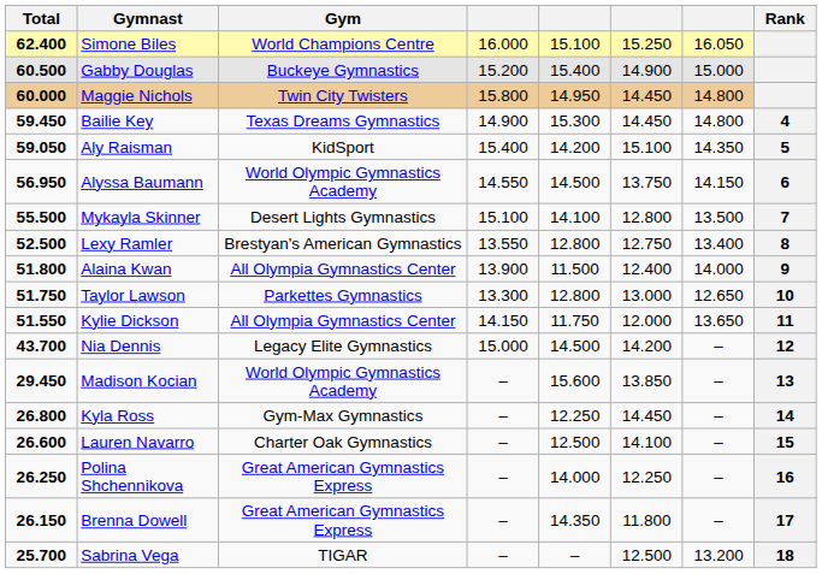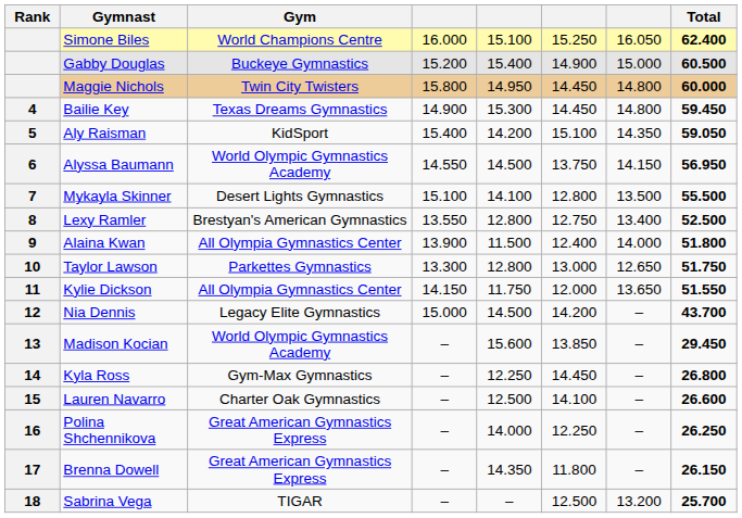 <table class="wikitable sortable" style="text-align:center; font-size:95%">
 <tr>
-<th scope="col" style="width:60px;">Total</th>
+<th scope="col" style="width:50px;">Rank</th>
 <th scope="col" style="width:125px;">Gymnast</th>
 <th scope="col" style="width:225px;">Gym</th>
 <th scope="col" style="width:60px;"></th>
 <th scope="col" style="width:60px;"></th>
 <th scope="col" style="width:60px;"></th>
 <th scope="col" style="width:60px;"></th>
-<th scope="col" style="width:50px;">Rank</th>
+<th scope="col" style="width:60px;">Total</th>
 </tr>
 <tr style="background:#fffcaf;">
-<td><strong>62.400</strong></td>
+<th scope=row style="text-align:center"></th>
 <td align=left><a href='#'>Simone Biles</a></td>
 <td><a href='#'>World Champions Centre</a></td>
 <td>16.000</td>
 <td>15.100</td>
 <td>15.250</td>
 <td>16.050</td>
-<th scope=row style="text-align:center"></th>
+<td><strong>62.400</strong></td>
 </tr>
 <tr style="background:#e5e5e5;">
-<td><strong>60.500</strong></td>
+<th scope=row style="text-align:center"></th>
 <td align=left><a href='#'>Gabby Douglas</a></td>
 <td><a href='#'>Buckeye Gymnastics</a></td>
 <td>15.200</td>
 <td>15.400</td>
 <td>14.900</td>
 <td>15.000</td>
-<th scope=row style="text-align:center"></th>
+<td><strong>60.500</strong></td>
 </tr>
 <tr style="background:#ec9;">
-<td><strong>60.000</strong></td>
+<th scope=row style="text-align:center"></th>
 <td align=left><a href='#'>Maggie Nichols</a></td>
 <td><a href='#'>Twin City Twisters</a></td>
 <td>15.800</td>
 <td>14.950</td>
 <td>14.450</td>
 <td>14.800</td>
-<th scope=row style="text-align:center"></th>
+<td><strong>60.000</strong></td>
 </tr>
 <tr>
-<td><strong>59.450</strong></td>
+<th scope=row style="text-align:center">4</th>
 <td align=left><a href='#'>Bailie Key</a></td>
 <td><a href='#'>Texas Dreams Gymnastics</a></td>
 <td>14.900</td>
 <td>15.300</td>
 <td>14.450</td>
 <td>14.800</td>
-<th scope=row style="text-align:center">4</th>
+<td><strong>59.450</strong></td>
 </tr>
 <tr>
-<td><strong>59.050</strong></td>
+<th scope=row style="text-align:center">5</th>
 <td align=left><a href='#'>Aly Raisman</a></td>
 <td>KidSport</td>
 <td>15.400</td>
 <td>14.200</td>
 <td>15.100</td>
 <td>14.350</td>
-<th scope=row style="text-align:center">5</th>
+<td><strong>59.050</strong></td>
 </tr>
 <tr>
-<td><strong>56.950</strong></td>
+<th scope=row style="text-align:center">6</th>
 <td align=left><a href='#'>Alyssa Baumann</a></td>
 <td><a href='#'>World Olympic Gymnastics Academy</a></td>
 <td>14.550</td>
 <td>14.500</td>
 <td>13.750</td>
 <td>14.150</td>
-<th scope=row style="text-align:center">6</th>
+<td><strong>56.950</strong></td>
 </tr>
 <tr>
-<td><strong>55.500</strong></td>
+<th scope=row style="text-align:center">7</th>
 <td align=left><a href='#'>Mykayla Skinner</a></td>
 <td>Desert Lights Gymnastics</td>
 <td>15.100</td>
 <td>14.100</td>
 <td>12.800</td>
 <td>13.500</td>
-<th scope=row style="text-align:center">7</th>
+<td><strong>55.500</strong></td>
 </tr>
 <tr>
-<td><strong>52.500</strong></td>
+<th scope=row style="text-align:center">8</th>
 <td align=left><a href='#'>Lexy Ramler</a></td>
 <td>Brestyan's American Gymnastics</td>
 <td>13.550</td>
 <td>12.800</td>
 <td>12.750</td>
 <td>13.400</td>
-<th scope=row style="text-align:center">8</th>
+<td><strong>52.500</strong></td>
 </tr>
 <tr>
-<td><strong>51.800</strong></td>
+<th scope=row style="text-align:center">9</th>
 <td align=left><a href='#'>Alaina Kwan</a></td>
 <td><a href='#'>All Olympia Gymnastics Center</a></td>
 <td>13.900</td>
 <td>11.500</td>
 <td>12.400</td>
 <td>14.000</td>
-<th scope=row style="text-align:center">9</th>
+<td><strong>51.800</strong></td>
 </tr>
 <tr>
-<td><strong>51.750</strong></td>
+<th scope=row style="text-align:center">10</th>
 <td align=left><a href='#'>Taylor Lawson</a></td>
 <td><a href='#'>Parkettes Gymnastics</a></td>
 <td>13.300</td>
 <td>12.800</td>
 <td>13.000</td>
 <td>12.650</td>
-<th scope=row style="text-align:center">10</th>
+<td><strong>51.750</strong></td>
 </tr>
 <tr>
-<td><strong>51.550</strong></td>
+<th scope=row style="text-align:center">11</th>
 <td align=left><a href='#'>Kylie Dickson</a></td>
 <td><a href='#'>All Olympia Gymnastics Center</a></td>
 <td>14.150</td>
 <td>11.750</td>
 <td>12.000</td>
 <td>13.650</td>
-<th scope=row style="text-align:center">11</th>
+<td><strong>51.550</strong></td>
 </tr>
 <tr>
-<td><strong>43.700</strong></td>
+<th scope=row style="text-align:center">12</th>
 <td align=left><a href='#'>Nia Dennis</a></td>
 <td>Legacy Elite Gymnastics</td>
 <td>15.000</td>
 <td>14.500</td>
 <td>14.200</td>
 <td>–</td>
-<th scope=row style="text-align:center">12</th>
+<td><strong>43.700</strong></td>
 </tr>
 <tr>
-<td><strong>29.450</strong></td>
+<th scope=row style="text-align:center">13</th>
 <td align=left><a href='#'>Madison Kocian</a></td>
 <td><a href='#'>World Olympic Gymnastics Academy</a></td>
 <td>–</td>
 <td>15.600</td>
 <td>13.850</td>
 <td>–</td>
-<th scope=row style="text-align:center">13</th>
+<td><strong>29.450</strong></td>
 </tr>
 <tr>
-<td><strong>26.800</strong></td>
+<th scope=row style="text-align:center">14</th>
 <td align=left><a href='#'>Kyla Ross</a></td>
 <td>Gym-Max Gymnastics</td>
 <td>–</td>
 <td>12.250</td>
 <td>14.450</td>
 <td>–</td>
-<th scope=row style="text-align:center">14</th>
+<td><strong>26.800</strong></td>
 </tr>
 <tr>
-<td><strong>26.600</strong></td>
+<th scope=row style="text-align:center">15</th>
 <td align=left><a href='#'>Lauren Navarro</a></td>
 <td>Charter Oak Gymnastics</td>
 <td>–</td>
 <td>12.500</td>
 <td>14.100</td>
 <td>–</td>
-<th scope=row style="text-align:center">15</th>
+<td><strong>26.600</strong></td>
 </tr>
 <tr>
-<td><strong>26.250</strong></td>
+<th scope=row style="text-align:center">16</th>
 <td align=left><a href='#'>Polina Shchennikova</a></td>
 <td><a href='#'>Great American Gymnastics Express</a></td>
 <td>–</td>
 <td>14.000</td>
 <td>12.250</td>
 <td>–</td>
-<th scope=row style="text-align:center">16</th>
+<td><strong>26.250</strong></td>
 </tr>
 <tr>
-<td><strong>26.150</strong></td>
+<th scope=row style="text-align:center">17</th>
 <td align=left><a href='#'>Brenna Dowell</a></td>
 <td><a href='#'>Great American Gymnastics Express</a></td>
 <td>–</td>
 <td>14.350</td>
 <td>11.800</td>
 <td>–</td>
-<th scope=row style="text-align:center">17</th>
+<td><strong>26.150</strong></td>
 </tr>
 <tr>
-<td><strong>25.700</strong></td>
+<th scope=row style="text-align:center">18</th>
 <td align=left><a href='#'>Sabrina Vega</a></td>
 <td>TIGAR</td>
 <td>–</td>
 <td>–</td>
 <td>12.500</td>
 <td>13.200</td>
-<th scope=row style="text-align:center">18</th>
+<td><strong>25.700</strong></td>
 </tr>
 </table>
